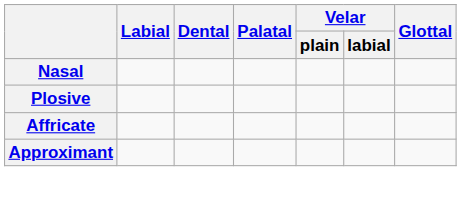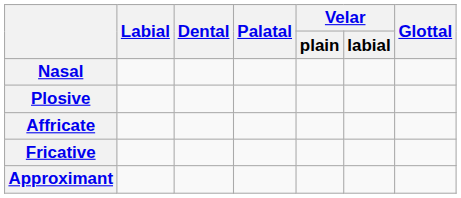 <table class="wikitable" style="text-align: center;">
 <tr>
 <th rowspan="2"></th>
 <th rowspan="2"><a href='#'>Labial</a></th>
 <th rowspan="2"><a href='#'>Dental</a></th>
 <th rowspan="2"><a href='#'>Palatal</a></th>
 <th colspan="2"><a href='#'>Velar</a></th>
 <th rowspan="2"><a href='#'>Glottal</a></th>
 </tr>
 <tr class=small>
 <th>plain</th>
 <th>labial</th>
 </tr>
 <tr>
 <th><a href='#'>Nasal</a></th>
 <td></td>
 <td></td>
 <td></td>
 <td></td>
 <td></td>
 <td></td>
 </tr>
 <tr>
 <th><a href='#'>Plosive</a></th>
 <td></td>
 <td></td>
 <td></td>
 <td></td>
 <td> </td>
 <td></td>
 </tr>
 <tr>
 <th><a href='#'>Affricate</a></th>
 <td></td>
 <td></td>
 <td></td>
 <td></td>
 <td></td>
 <td></td>
 </tr>
 <tr>
+<th><a href='#'>Fricative</a></th>
+<td></td>
+<td></td>
+<td></td>
+<td></td>
+<td></td>
+<td></td>
+</tr>
+<tr>
 <th><a href='#'>Approximant</a></th>
 <td></td>
 <td></td>
 <td> </td>
 <td></td>
 <td></td>
 <td></td>
 </tr>
 </table>
